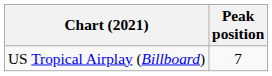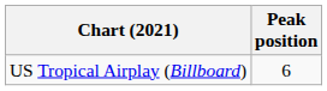 <table class="wikitable sortable plainrowheaders" style="text-align:center;">
 <tr>
 <th scope="col">Chart (2021)</th>
 <th scope="col">Peak<br>position</th>
 </tr>
 <tr>
 <td>US <a href='#'>Tropical Airplay</a> (<em><a href='#'>Billboard</a></em>)</td>
-<td style="text-align:center;">7</td>
+<td style="text-align:center;">6</td>
 </tr>
 </table>
